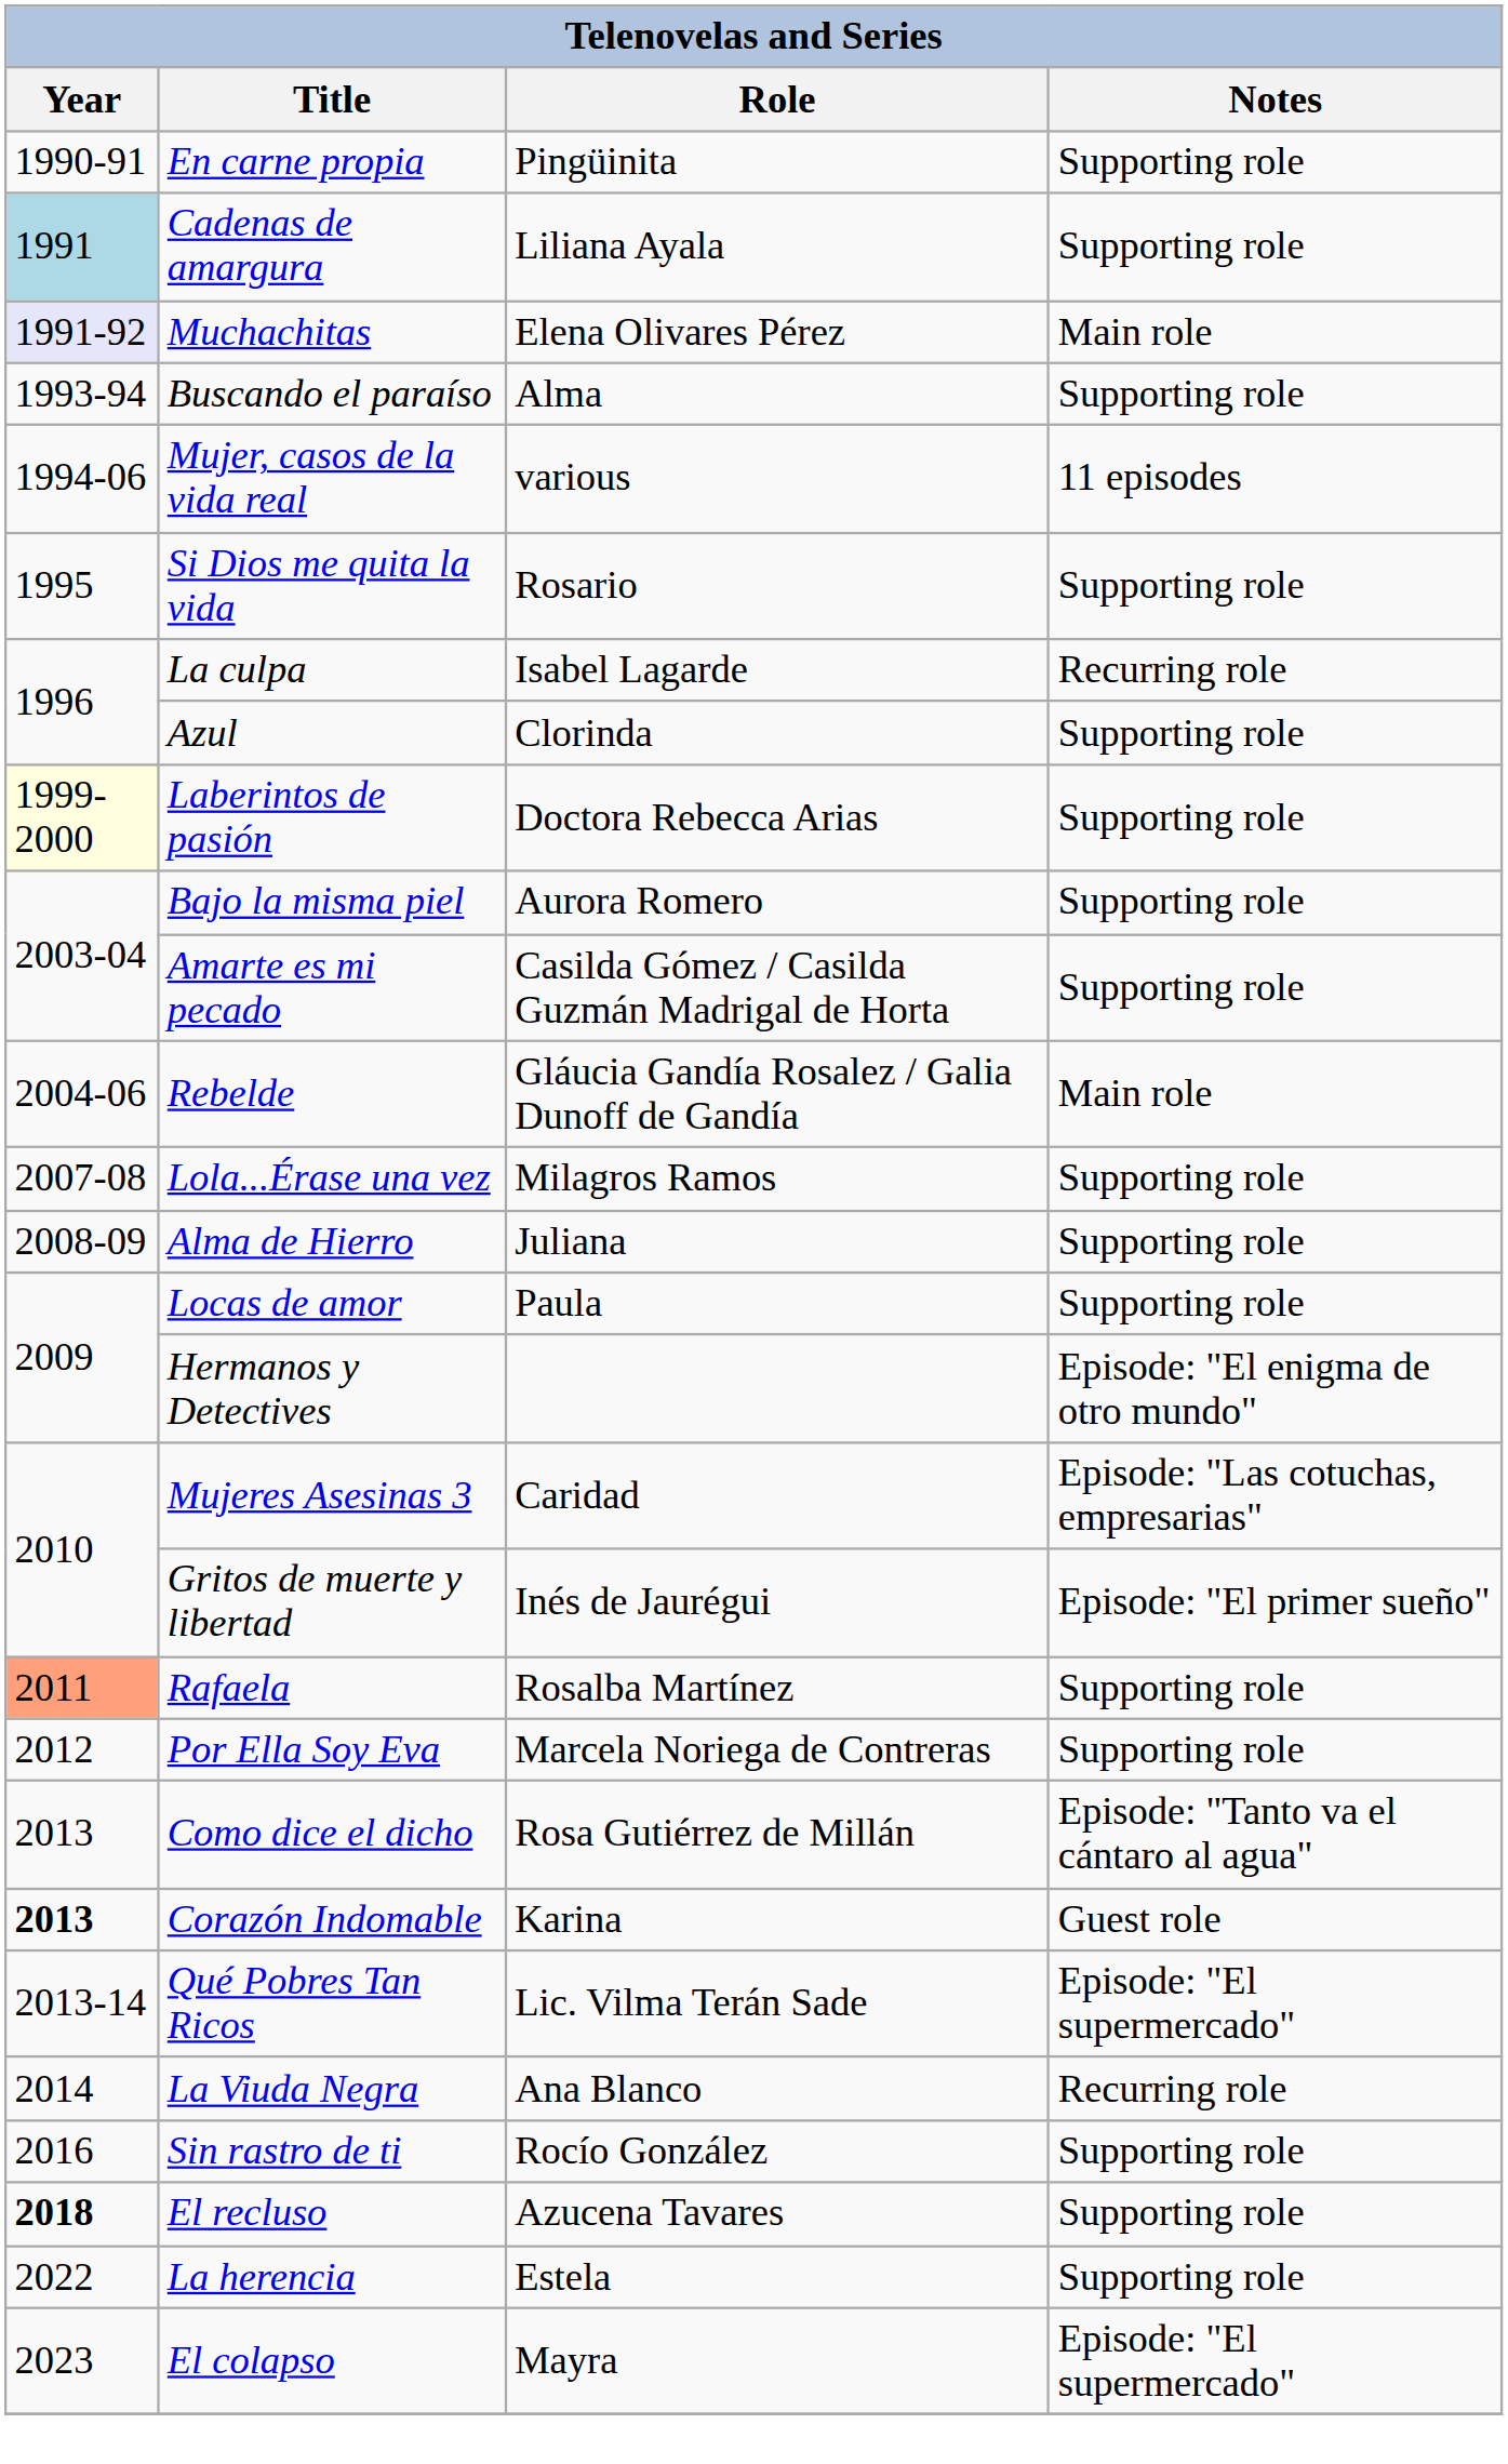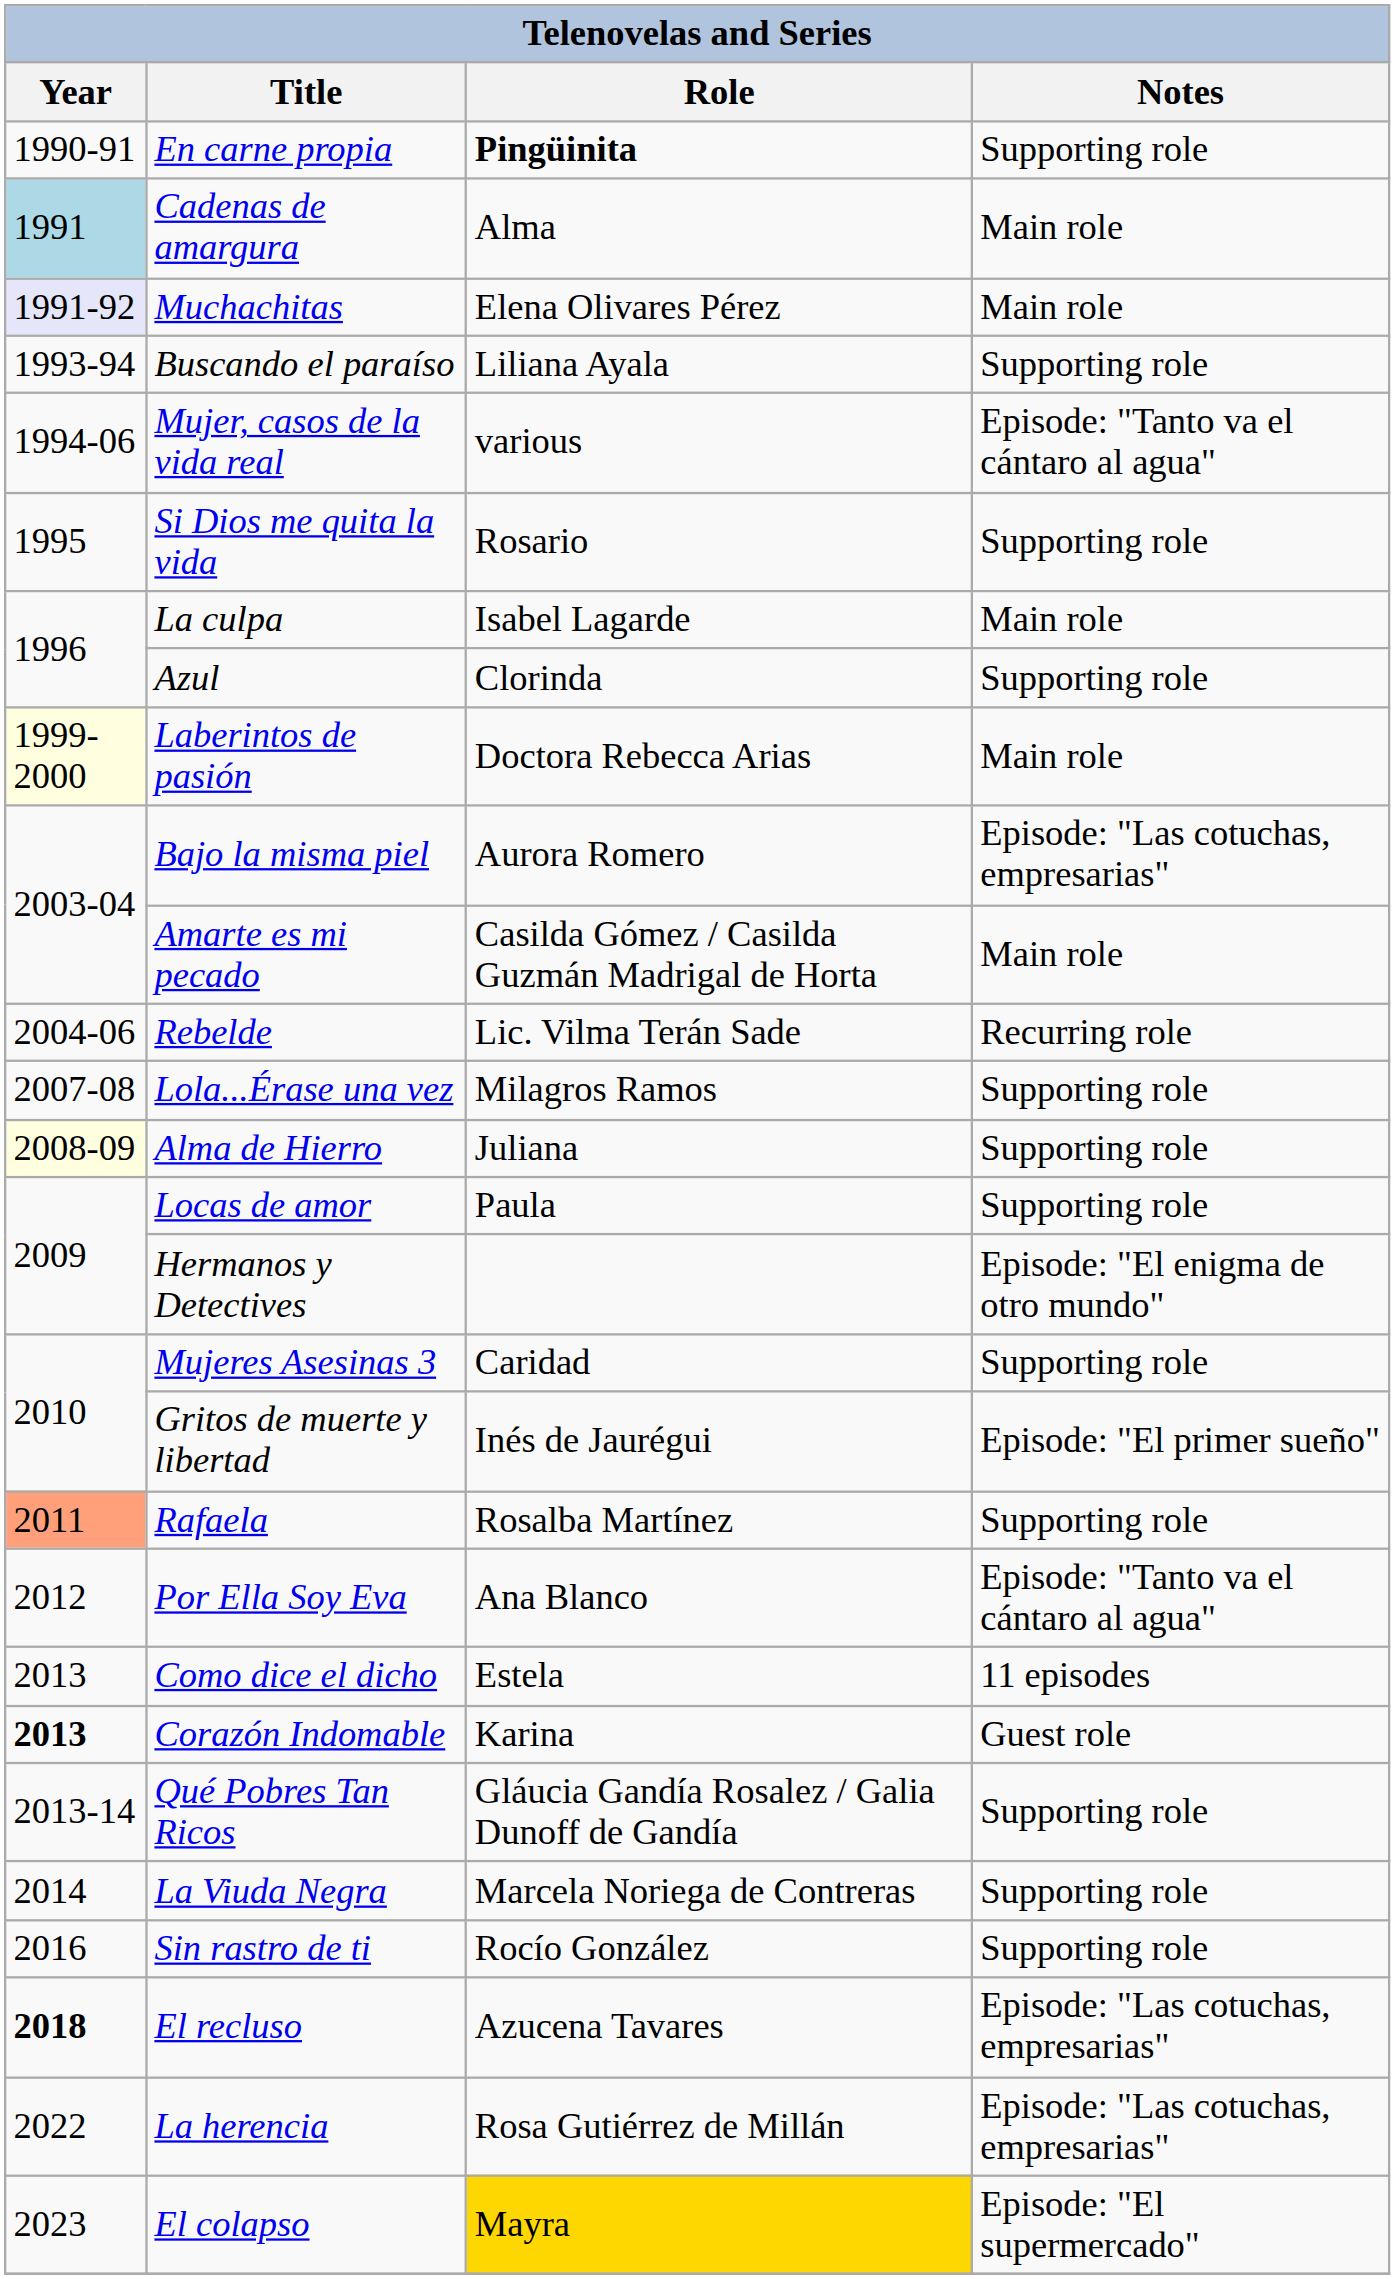 <table class="wikitable">
 <tr>
 <th colspan="5" style="background:LightSteelBlue;">Telenovelas and Series</th>
 </tr>
 <tr>
 <th>Year</th>
 <th>Title</th>
 <th>Role</th>
 <th>Notes</th>
 </tr>
 <tr>
 <td>1990-91</td>
 <td><em><a href='#'>En carne propia</a></em></td>
-<td>Pingüinita</td>
+<td><strong>Pingüinita</strong></td>
 <td>Supporting role</td>
 </tr>
 <tr>
 <td style="background: lightblue;">1991</td>
 <td><em><a href='#'>Cadenas de amargura</a></em></td>
-<td>Liliana Ayala</td>
-<td>Supporting role</td>
+<td>Alma</td>
+<td>Main role</td>
 </tr>
 <tr>
 <td style="background: lavender;">1991-92</td>
 <td><em><a href='#'>Muchachitas</a></em></td>
 <td>Elena Olivares Pérez</td>
 <td>Main role</td>
 </tr>
 <tr>
 <td>1993-94</td>
 <td><em> Buscando el paraíso</em></td>
-<td>Alma</td>
+<td>Liliana Ayala</td>
 <td>Supporting role</td>
 </tr>
 <tr>
 <td>1994-06</td>
 <td><em><a href='#'>Mujer, casos de la vida real</a></em></td>
 <td>various</td>
-<td>11 episodes</td>
+<td>Episode: "Tanto va el cántaro al agua"</td>
 </tr>
 <tr>
 <td>1995</td>
 <td><em><a href='#'>Si Dios me quita la vida</a></em></td>
 <td>Rosario</td>
 <td>Supporting role</td>
 </tr>
 <tr>
 <td rowspan=2>1996</td>
 <td><em>La culpa</em></td>
 <td>Isabel Lagarde</td>
-<td>Recurring role</td>
+<td>Main role</td>
 </tr>
 <tr>
 <td><em>Azul</em></td>
 <td>Clorinda</td>
 <td>Supporting role</td>
 </tr>
 <tr>
 <td style="background: lightyellow;">1999-2000</td>
 <td><em><a href='#'>Laberintos de pasión</a></em></td>
 <td>Doctora Rebecca Arias</td>
-<td>Supporting role</td>
+<td>Main role</td>
 </tr>
 <tr>
 <td rowspan=2>2003-04</td>
 <td><em><a href='#'>Bajo la misma piel</a></em></td>
 <td>Aurora Romero</td>
-<td>Supporting role</td>
+<td>Episode: "Las cotuchas, empresarias"</td>
 </tr>
 <tr>
 <td><em><a href='#'>Amarte es mi pecado</a></em></td>
 <td>Casilda Gómez / Casilda Guzmán Madrigal de Horta</td>
-<td>Supporting role</td>
+<td>Main role</td>
 </tr>
 <tr>
 <td>2004-06</td>
 <td><em><a href='#'>Rebelde</a></em></td>
-<td>Gláucia Gandía Rosalez / Galia Dunoff de Gandía</td>
-<td>Main role</td>
+<td>Lic. Vilma Terán Sade</td>
+<td>Recurring role</td>
 </tr>
 <tr>
 <td>2007-08</td>
 <td><em><a href='#'>Lola...Érase una vez</a></em></td>
 <td>Milagros Ramos</td>
 <td>Supporting role</td>
 </tr>
 <tr>
-<td>2008-09</td>
+<td style="background: lightyellow;">2008-09</td>
 <td><em><a href='#'>Alma de Hierro</a></em></td>
 <td>Juliana</td>
 <td>Supporting role</td>
 </tr>
 <tr>
 <td rowspan=2>2009</td>
 <td><em><a href='#'>Locas de amor</a></em></td>
 <td>Paula</td>
 <td>Supporting role</td>
 </tr>
 <tr>
 <td><em>Hermanos y Detectives</em></td>
 <td></td>
 <td>Episode: "El enigma de otro mundo"</td>
 </tr>
 <tr>
 <td rowspan=2>2010</td>
 <td><em><a href='#'>Mujeres Asesinas 3</a></em></td>
 <td>Caridad</td>
-<td>Episode: "Las cotuchas, empresarias"</td>
+<td>Supporting role</td>
 </tr>
 <tr>
 <td><em>Gritos de muerte y libertad</em></td>
 <td>Inés de Jaurégui</td>
 <td>Episode: "El primer sueño"</td>
 </tr>
 <tr>
 <td style="background: lightsalmon;">2011</td>
 <td><em><a href='#'>Rafaela</a></em></td>
 <td>Rosalba Martínez</td>
 <td>Supporting role</td>
 </tr>
 <tr>
 <td>2012</td>
 <td><em><a href='#'>Por Ella Soy Eva</a></em></td>
-<td>Marcela Noriega de Contreras</td>
-<td>Supporting role</td>
+<td>Ana Blanco</td>
+<td>Episode: "Tanto va el cántaro al agua"</td>
 </tr>
 <tr>
 <td>2013</td>
 <td><em><a href='#'>Como dice el dicho</a></em></td>
-<td>Rosa Gutiérrez de Millán</td>
-<td>Episode: "Tanto va el cántaro al agua"</td>
+<td>Estela</td>
+<td>11 episodes</td>
 </tr>
 <tr>
 <td><strong>2013</strong></td>
 <td><em> <a href='#'>Corazón Indomable</a></em></td>
 <td>Karina</td>
 <td>Guest role</td>
 </tr>
 <tr>
 <td>2013-14</td>
 <td><em><a href='#'>Qué Pobres Tan Ricos</a></em></td>
-<td>Lic. Vilma Terán Sade</td>
-<td>Episode: "El supermercado"</td>
+<td>Gláucia Gandía Rosalez / Galia Dunoff de Gandía</td>
+<td>Supporting role</td>
 </tr>
 <tr>
 <td>2014</td>
 <td><em> <a href='#'>La Viuda Negra</a></em></td>
-<td>Ana Blanco</td>
-<td>Recurring role</td>
+<td>Marcela Noriega de Contreras</td>
+<td>Supporting role</td>
 </tr>
 <tr>
 <td>2016</td>
 <td><em><a href='#'>Sin rastro de ti</a></em></td>
 <td>Rocío González</td>
 <td>Supporting role</td>
 </tr>
 <tr>
 <td><strong>2018</strong></td>
 <td><em><a href='#'>El recluso</a></em></td>
 <td>Azucena Tavares</td>
-<td>Supporting role</td>
+<td>Episode: "Las cotuchas, empresarias"</td>
 </tr>
 <tr>
 <td>2022</td>
 <td><em><a href='#'>La herencia</a></em></td>
-<td>Estela</td>
-<td>Supporting role</td>
+<td>Rosa Gutiérrez de Millán</td>
+<td>Episode: "Las cotuchas, empresarias"</td>
 </tr>
 <tr>
 <td>2023</td>
 <td><em><a href='#'>El colapso</a></em></td>
-<td>Mayra</td>
+<td style="background: gold;">Mayra</td>
 <td>Episode: "El supermercado"</td>
 </tr>
 <tr>
 </tr>
 </table>
